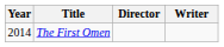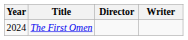 <table class="wikitable">
 <tr>
 <th>Year</th>
 <th>Title</th>
 <th width="65">Director</th>
 <th width="65">Writer</th>
 </tr>
 <tr>
-<td>2014</td>
+<td>2024</td>
 <td><em><a href='#'>The First Omen</a></em></td>
 <td></td>
 <td></td>
 </tr>
 </table>
